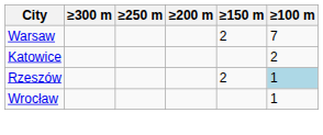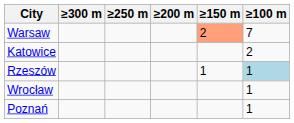 <table class="wikitable sortable">
 <tr>
 <th>City</th>
 <th>≥300 m</th>
 <th>≥250 m</th>
 <th>≥200 m</th>
 <th>≥150 m</th>
 <th>≥100 m</th>
 </tr>
 <tr>
 <td><a href='#'>Warsaw</a></td>
 <td></td>
 <td></td>
 <td></td>
-<td>2</td>
+<td style="background: lightsalmon;">2</td>
 <td>7</td>
 </tr>
 <tr>
 <td><a href='#'>Katowice</a></td>
 <td></td>
 <td></td>
 <td></td>
 <td></td>
 <td>2</td>
 </tr>
 <tr>
 <td><a href='#'>Rzeszów</a></td>
 <td></td>
 <td></td>
 <td></td>
-<td>2</td>
+<td>1</td>
 <td style="background: lightblue;">1</td>
 </tr>
 <tr>
 <td><a href='#'>Wrocław</a></td>
 <td></td>
 <td></td>
 <td></td>
 <td></td>
 <td>1</td>
 </tr>
+<tr>
+<td><a href='#'>Poznań</a></td>
+<td></td>
+<td></td>
+<td></td>
+<td></td>
+<td>1</td>
+</tr>
 </table>
